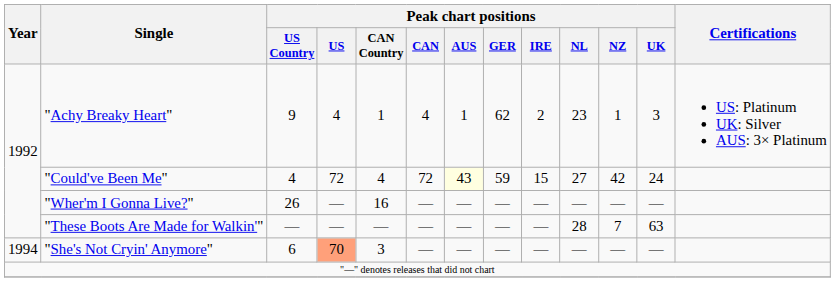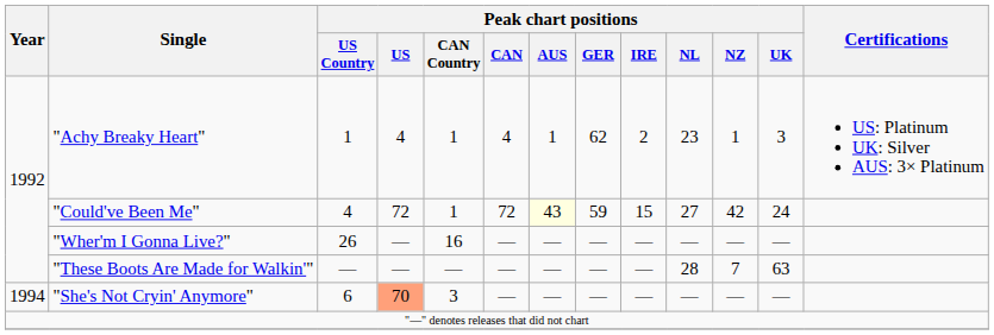 <table class="wikitable" style="text-align:center;">
 <tr>
 <th rowspan="2">Year</th>
 <th rowspan="2">Single</th>
 <th colspan="10">Peak chart positions</th>
 <th rowspan="2"><a href='#'>Certifications</a><br></th>
 </tr>
 <tr style="font-size:smaller;">
 <th width="35"><a href='#'>US Country</a><br></th>
 <th width="35"><a href='#'>US</a><br></th>
 <th width="35">CAN Country</th>
 <th width="35"><a href='#'>CAN</a><br></th>
 <th width="35"><a href='#'>AUS</a><br></th>
 <th width="35"><a href='#'>GER</a><br></th>
 <th width="35"><a href='#'>IRE</a><br></th>
 <th width="35"><a href='#'>NL</a><br></th>
 <th width="35"><a href='#'>NZ</a><br></th>
 <th width="35"><a href='#'>UK</a><br></th>
 </tr>
 <tr>
 <td rowspan="4">1992</td>
 <td align="left">"<a href='#'>Achy Breaky Heart</a>"</td>
-<td>9</td>
+<td>1</td>
 <td>4</td>
 <td>1</td>
 <td>4</td>
 <td>1</td>
 <td>62</td>
 <td>2</td>
 <td>23</td>
 <td>1</td>
 <td>3</td>
 <td align="left"><br><ul><li><a href='#'>US</a>: Platinum</li><li><a href='#'>UK</a>: Silver</li><li><a href='#'>AUS</a>: 3× Platinum</li></ul></td>
 </tr>
 <tr>
 <td align="left">"<a href='#'>Could've Been Me</a>"</td>
 <td>4</td>
 <td>72</td>
-<td>4</td>
+<td>1</td>
 <td>72</td>
 <td style="background: lightyellow;">43</td>
 <td>59</td>
 <td>15</td>
 <td>27</td>
 <td>42</td>
 <td>24</td>
 <td></td>
 </tr>
 <tr>
 <td align="left">"<a href='#'>Wher'm I Gonna Live?</a>"</td>
 <td>26</td>
 <td>—</td>
 <td>16</td>
 <td>—</td>
 <td>—</td>
 <td>—</td>
 <td>—</td>
 <td>—</td>
 <td>—</td>
 <td>—</td>
 <td></td>
 </tr>
 <tr>
 <td align="left">"<a href='#'>These Boots Are Made for Walkin'</a>"</td>
 <td>—</td>
 <td>—</td>
 <td>—</td>
 <td>—</td>
 <td>—</td>
 <td>—</td>
 <td>—</td>
 <td>28</td>
 <td>7</td>
 <td>63</td>
 <td></td>
 </tr>
 <tr>
 <td>1994</td>
 <td align="left">"<a href='#'>She's Not Cryin' Anymore</a>"</td>
 <td>6</td>
 <td style="background: lightsalmon;">70</td>
 <td>3</td>
 <td>—</td>
 <td>—</td>
 <td>—</td>
 <td>—</td>
 <td>—</td>
 <td>—</td>
 <td>—</td>
 <td></td>
 </tr>
 <tr>
 <td colspan="20" style="font-size:8pt">"—" denotes releases that did not chart</td>
 </tr>
 <tr>
 </tr>
 </table>
